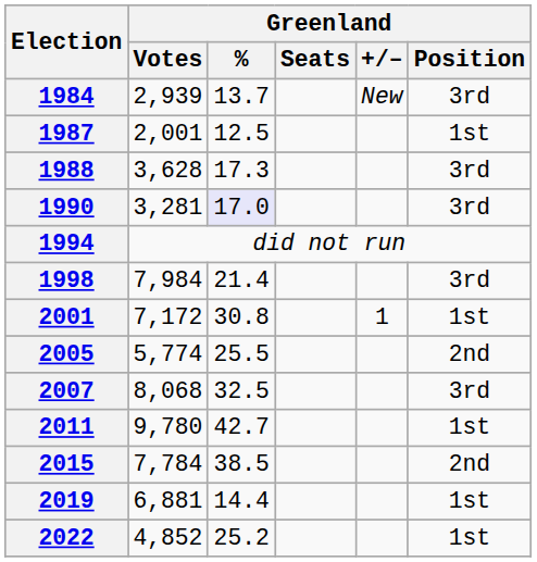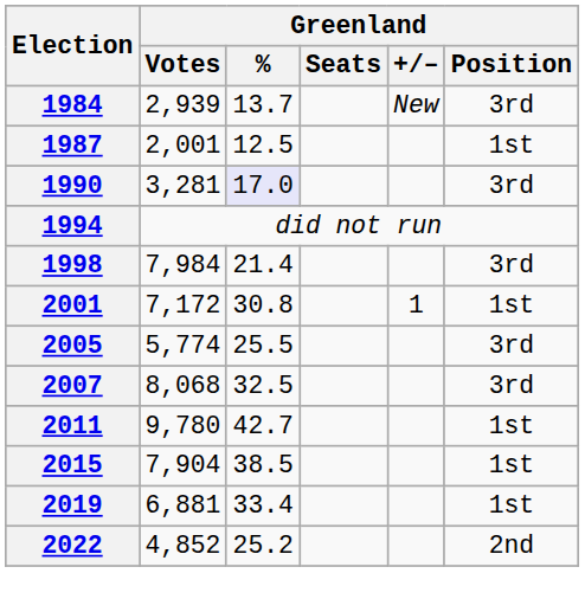 <table class="wikitable" style="font-size:97%; text-align:center;">
 <tr>
 <th rowspan=2>Election</th>
 <th colspan=5>Greenland</th>
 </tr>
 <tr>
 <th>Votes</th>
 <th>%</th>
 <th>Seats</th>
 <th>+/–</th>
 <th>Position</th>
 </tr>
 <tr>
 <th><a href='#'>1984</a></th>
 <td>2,939</td>
 <td>13.7</td>
 <td></td>
 <td><em>New</em></td>
 <td> 3rd</td>
 </tr>
 <tr>
 <th><a href='#'>1987</a></th>
 <td>2,001</td>
 <td>12.5</td>
 <td></td>
 <td></td>
 <td> 1st</td>
-</tr>
-<tr>
-<th><a href='#'>1988</a></th>
-<td>3,628</td>
-<td>17.3</td>
-<td></td>
-<td></td>
-<td> 3rd</td>
 </tr>
 <tr>
 <th><a href='#'>1990</a></th>
 <td>3,281</td>
 <td style="background: lavender;">17.0</td>
 <td></td>
 <td></td>
 <td> 3rd</td>
 </tr>
 <tr>
 <th><a href='#'>1994</a></th>
 <td colspan="5" style="text-align:center;"><em>did not run</em> </td>
 </tr>
 <tr>
 <th><a href='#'>1998</a></th>
 <td>7,984</td>
 <td>21.4</td>
 <td></td>
 <td></td>
 <td> 3rd</td>
 </tr>
 <tr>
 <th><a href='#'>2001</a></th>
 <td>7,172</td>
 <td>30.8</td>
 <td></td>
 <td> 1</td>
 <td> 1st</td>
 </tr>
 <tr>
 <th><a href='#'>2005</a></th>
 <td>5,774</td>
 <td>25.5</td>
 <td></td>
 <td></td>
-<td> 2nd</td>
+<td> 3rd</td>
 </tr>
 <tr>
 <th><a href='#'>2007</a></th>
 <td>8,068</td>
 <td>32.5</td>
 <td></td>
 <td></td>
 <td> 3rd</td>
 </tr>
 <tr>
 <th><a href='#'>2011</a></th>
 <td>9,780</td>
 <td>42.7</td>
 <td></td>
 <td></td>
 <td> 1st</td>
 </tr>
 <tr>
 <th><a href='#'>2015</a></th>
-<td>7,784</td>
+<td>7,904</td>
 <td>38.5</td>
 <td></td>
 <td></td>
-<td> 2nd</td>
+<td> 1st</td>
 </tr>
 <tr>
 <th><a href='#'>2019</a></th>
 <td>6,881</td>
-<td>14.4</td>
+<td>33.4</td>
 <td></td>
 <td></td>
 <td> 1st</td>
 </tr>
 <tr>
 <th><a href='#'>2022</a></th>
 <td>4,852</td>
 <td>25.2</td>
 <td></td>
 <td></td>
-<td> 1st</td>
+<td> 2nd</td>
 </tr>
 </table>
